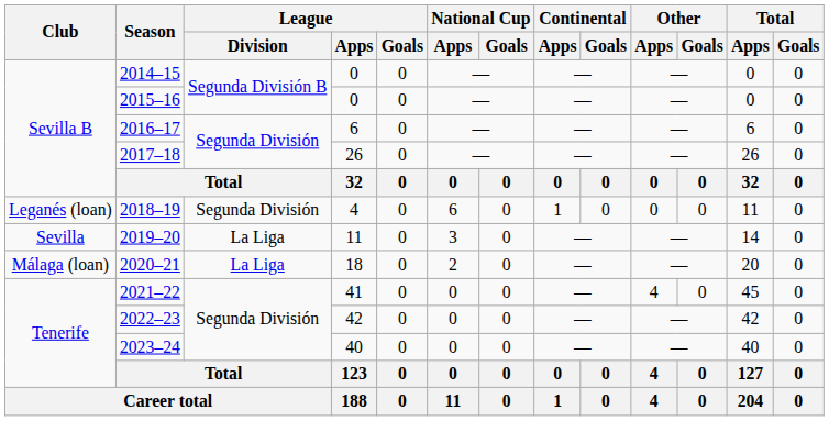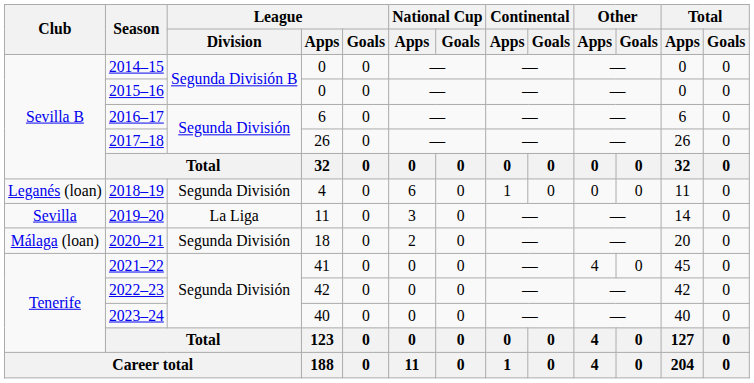 <table class="wikitable" style="text-align: center">
 <tr>
 <th rowspan=2>Club</th>
 <th rowspan=2>Season</th>
 <th colspan=3>League</th>
 <th colspan=2>National Cup</th>
 <th colspan=2>Continental</th>
 <th colspan=2>Other</th>
 <th colspan=2>Total</th>
 </tr>
 <tr>
 <th>Division</th>
 <th>Apps</th>
 <th>Goals</th>
 <th>Apps</th>
 <th>Goals</th>
 <th>Apps</th>
 <th>Goals</th>
 <th>Apps</th>
 <th>Goals</th>
 <th>Apps</th>
 <th>Goals</th>
 </tr>
 <tr>
 <td rowspan="5"><a href='#'>Sevilla B</a></td>
 <td><a href='#'>2014–15</a></td>
 <td rowspan="2"><a href='#'>Segunda División B</a></td>
 <td>0</td>
 <td>0</td>
 <td colspan="2">—</td>
 <td colspan="2">—</td>
 <td colspan="2">—</td>
 <td>0</td>
 <td>0</td>
 </tr>
 <tr>
 <td><a href='#'>2015–16</a></td>
 <td>0</td>
 <td>0</td>
 <td colspan="2">—</td>
 <td colspan="2">—</td>
 <td colspan="2">—</td>
 <td>0</td>
 <td>0</td>
 </tr>
 <tr>
 <td><a href='#'>2016–17</a></td>
 <td rowspan="2"><a href='#'>Segunda División</a></td>
 <td>6</td>
 <td>0</td>
 <td colspan="2">—</td>
 <td colspan="2">—</td>
 <td colspan="2">—</td>
 <td>6</td>
 <td>0</td>
 </tr>
 <tr>
 <td><a href='#'>2017–18</a></td>
 <td>26</td>
 <td>0</td>
 <td colspan="2">—</td>
 <td colspan="2">—</td>
 <td colspan="2">—</td>
 <td>26</td>
 <td>0</td>
 </tr>
 <tr>
 <th colspan=2>Total</th>
 <th>32</th>
 <th>0</th>
 <th>0</th>
 <th>0</th>
 <th>0</th>
 <th>0</th>
 <th>0</th>
 <th>0</th>
 <th>32</th>
 <th>0</th>
 </tr>
 <tr>
 <td><a href='#'>Leganés</a> (loan)</td>
 <td><a href='#'>2018–19</a></td>
 <td>Segunda División</td>
 <td>4</td>
 <td>0</td>
 <td>6</td>
 <td>0</td>
 <td>1</td>
 <td>0</td>
 <td>0</td>
 <td>0</td>
 <td>11</td>
 <td>0</td>
 </tr>
 <tr>
 <td><a href='#'>Sevilla</a></td>
 <td><a href='#'>2019–20</a></td>
 <td>La Liga</td>
 <td>11</td>
 <td>0</td>
 <td>3</td>
 <td>0</td>
 <td colspan="2">—</td>
 <td colspan="2">—</td>
 <td>14</td>
 <td>0</td>
 </tr>
 <tr>
 <td><a href='#'>Málaga</a> (loan)</td>
 <td><a href='#'>2020–21</a></td>
-<td><a href='#'>La Liga</a></td>
+<td>Segunda División</td>
 <td>18</td>
 <td>0</td>
 <td>2</td>
 <td>0</td>
 <td colspan="2">—</td>
 <td colspan="2">—</td>
 <td>20</td>
 <td>0</td>
 </tr>
 <tr>
 <td rowspan="4"><a href='#'>Tenerife</a></td>
 <td><a href='#'>2021–22</a></td>
 <td rowspan="3">Segunda División</td>
 <td>41</td>
 <td>0</td>
 <td>0</td>
 <td>0</td>
 <td colspan="2">—</td>
 <td>4</td>
 <td>0</td>
 <td>45</td>
 <td>0</td>
 </tr>
 <tr>
 <td><a href='#'>2022–23</a></td>
 <td>42</td>
 <td>0</td>
 <td>0</td>
 <td>0</td>
 <td colspan="2">—</td>
 <td colspan="2">—</td>
 <td>42</td>
 <td>0</td>
 </tr>
 <tr>
 <td><a href='#'>2023–24</a></td>
 <td>40</td>
 <td>0</td>
 <td>0</td>
 <td>0</td>
 <td colspan="2">—</td>
 <td colspan="2">—</td>
 <td>40</td>
 <td>0</td>
 </tr>
 <tr>
 <th colspan=2>Total</th>
 <th>123</th>
 <th>0</th>
 <th>0</th>
 <th>0</th>
 <th>0</th>
 <th>0</th>
 <th>4</th>
 <th>0</th>
 <th>127</th>
 <th>0</th>
 </tr>
 <tr>
 <th colspan=3>Career total</th>
 <th>188</th>
 <th>0</th>
 <th>11</th>
 <th>0</th>
 <th>1</th>
 <th>0</th>
 <th>4</th>
 <th>0</th>
 <th>204</th>
 <th>0</th>
 </tr>
 </table>
